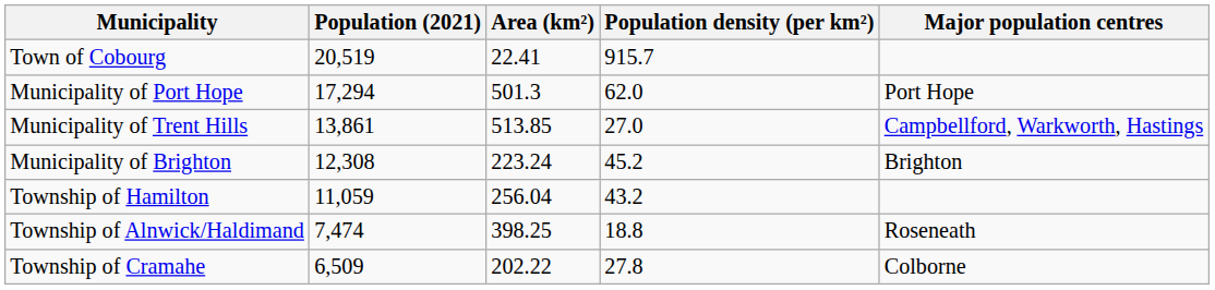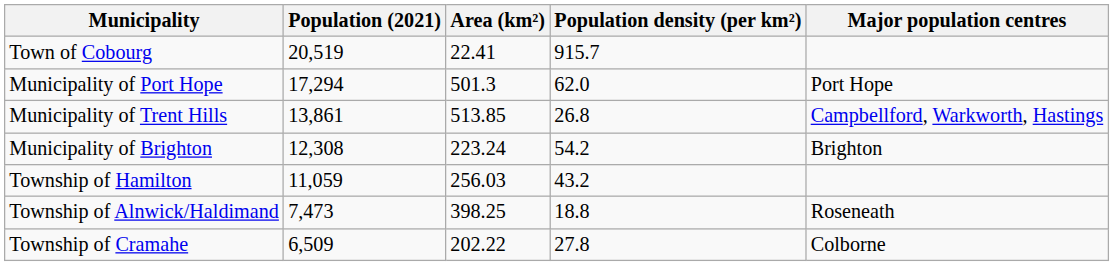 <table class="wikitable sortable">
 <tr>
 <th>Municipality</th>
 <th>Population (2021)</th>
 <th>Area (km²)</th>
 <th>Population density (per km²)</th>
 <th>Major population centres</th>
 </tr>
 <tr>
 <td>Town of <a href='#'>Cobourg</a></td>
 <td>20,519</td>
 <td>22.41</td>
 <td>915.7</td>
 <td></td>
 </tr>
 <tr>
 <td>Municipality of <a href='#'>Port Hope</a></td>
 <td>17,294</td>
 <td>501.3</td>
 <td>62.0</td>
 <td>Port Hope</td>
 </tr>
 <tr>
 <td>Municipality of <a href='#'>Trent Hills</a></td>
 <td>13,861</td>
 <td>513.85</td>
-<td>27.0</td>
+<td>26.8</td>
 <td><a href='#'>Campbellford</a>, <a href='#'>Warkworth</a>, <a href='#'>Hastings</a></td>
 </tr>
 <tr>
 <td>Municipality of <a href='#'>Brighton</a></td>
 <td>12,308</td>
 <td>223.24</td>
-<td>45.2</td>
+<td>54.2</td>
 <td>Brighton</td>
 </tr>
 <tr>
 <td>Township of <a href='#'>Hamilton</a></td>
 <td>11,059</td>
-<td>256.04</td>
+<td>256.03</td>
 <td>43.2</td>
 <td></td>
 </tr>
 <tr>
 <td>Township of <a href='#'>Alnwick/Haldimand</a></td>
-<td>7,474</td>
+<td>7,473</td>
 <td>398.25</td>
 <td>18.8</td>
 <td>Roseneath</td>
 </tr>
 <tr>
 <td>Township of <a href='#'>Cramahe</a></td>
 <td>6,509</td>
 <td>202.22</td>
 <td>27.8</td>
 <td>Colborne</td>
 </tr>
 </table>
